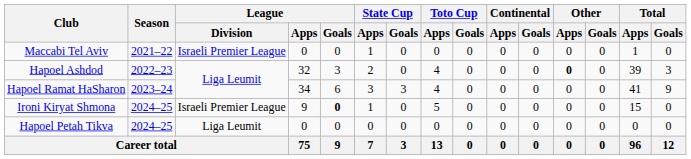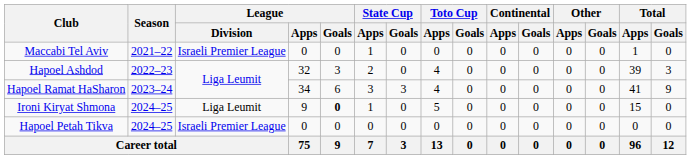 <table class="wikitable" style="text-align:center">
 <tr>
 <th rowspan="2">Club</th>
 <th rowspan="2">Season</th>
 <th colspan="3">League</th>
 <th colspan="2"><a href='#'>State Cup</a></th>
 <th colspan="2"><a href='#'>Toto Cup</a></th>
 <th colspan="2">Continental</th>
 <th colspan="2">Other</th>
 <th colspan="2">Total</th>
 </tr>
 <tr>
 <th>Division</th>
 <th>Apps</th>
 <th>Goals</th>
 <th>Apps</th>
 <th>Goals</th>
 <th>Apps</th>
 <th>Goals</th>
 <th>Apps</th>
 <th>Goals</th>
 <th>Apps</th>
 <th>Goals</th>
 <th>Apps</th>
 <th>Goals</th>
 </tr>
 <tr>
 <td><a href='#'>Maccabi Tel Aviv</a></td>
 <td><a href='#'>2021–22</a></td>
 <td><a href='#'>Israeli Premier League</a></td>
 <td>0</td>
 <td>0</td>
 <td>1</td>
 <td>0</td>
 <td>0</td>
 <td>0</td>
 <td>0</td>
 <td>0</td>
 <td>0</td>
 <td>0</td>
 <td>1</td>
 <td>0</td>
 </tr>
 <tr>
 <td><a href='#'>Hapoel Ashdod</a></td>
 <td><a href='#'>2022–23</a></td>
 <td rowspan="2"><a href='#'>Liga Leumit</a></td>
 <td>32</td>
 <td>3</td>
 <td>2</td>
 <td>0</td>
 <td>4</td>
 <td>0</td>
 <td>0</td>
 <td>0</td>
-<td><strong>0</strong></td>
+<td>0</td>
 <td>0</td>
 <td>39</td>
 <td>3</td>
 </tr>
 <tr>
 <td><a href='#'>Hapoel Ramat HaSharon</a></td>
 <td><a href='#'>2023–24</a></td>
 <td>34</td>
 <td>6</td>
 <td>3</td>
 <td>3</td>
 <td>4</td>
 <td>0</td>
 <td>0</td>
 <td>0</td>
 <td>0</td>
 <td>0</td>
 <td>41</td>
 <td>9</td>
 </tr>
 <tr>
 <td><a href='#'>Ironi Kiryat Shmona</a></td>
 <td><a href='#'>2024–25</a></td>
-<td>Israeli Premier League</td>
+<td>Liga Leumit</td>
 <td>9</td>
 <td><strong>0</strong></td>
 <td>1</td>
 <td>0</td>
 <td>5</td>
 <td>0</td>
 <td>0</td>
 <td>0</td>
 <td>0</td>
 <td>0</td>
 <td>15</td>
 <td>0</td>
 </tr>
 <tr>
 <td><a href='#'>Hapoel Petah Tikva</a></td>
 <td><a href='#'>2024–25</a></td>
-<td>Liga Leumit</td>
+<td><a href='#'>Israeli Premier League</a></td>
 <td>0</td>
 <td>0</td>
 <td>0</td>
 <td>0</td>
 <td>0</td>
 <td>0</td>
 <td>0</td>
 <td>0</td>
 <td>0</td>
 <td>0</td>
 <td>0</td>
 <td>0</td>
 </tr>
 <tr>
 <th colspan="3">Career total</th>
 <th>75</th>
 <th>9</th>
 <th>7</th>
 <th>3</th>
 <th>13</th>
 <th>0</th>
 <th>0</th>
 <th>0</th>
 <th>0</th>
 <th>0</th>
 <th>96</th>
 <th>12</th>
 </tr>
 </table>
